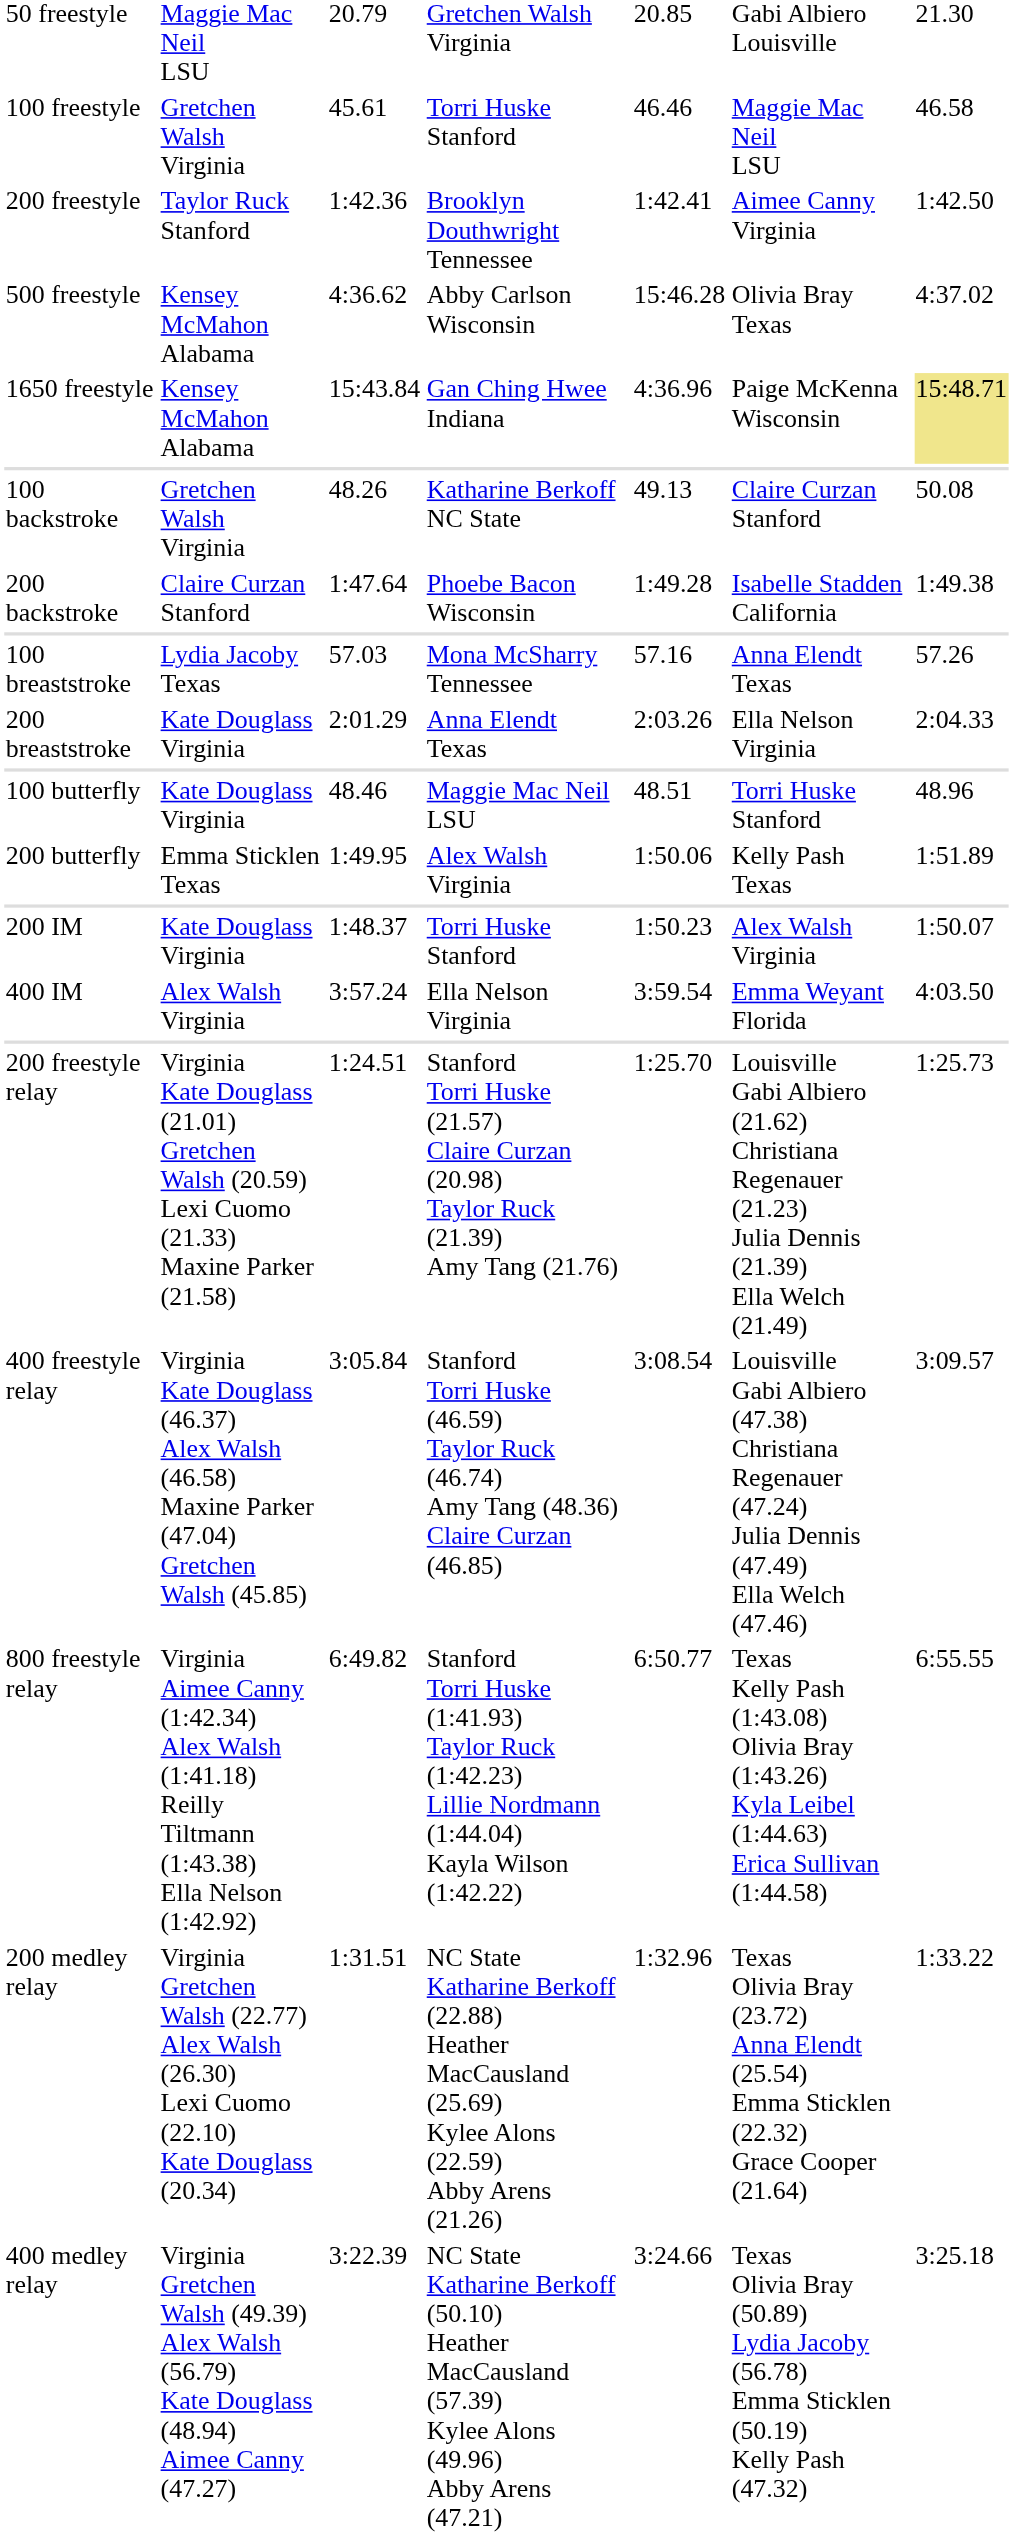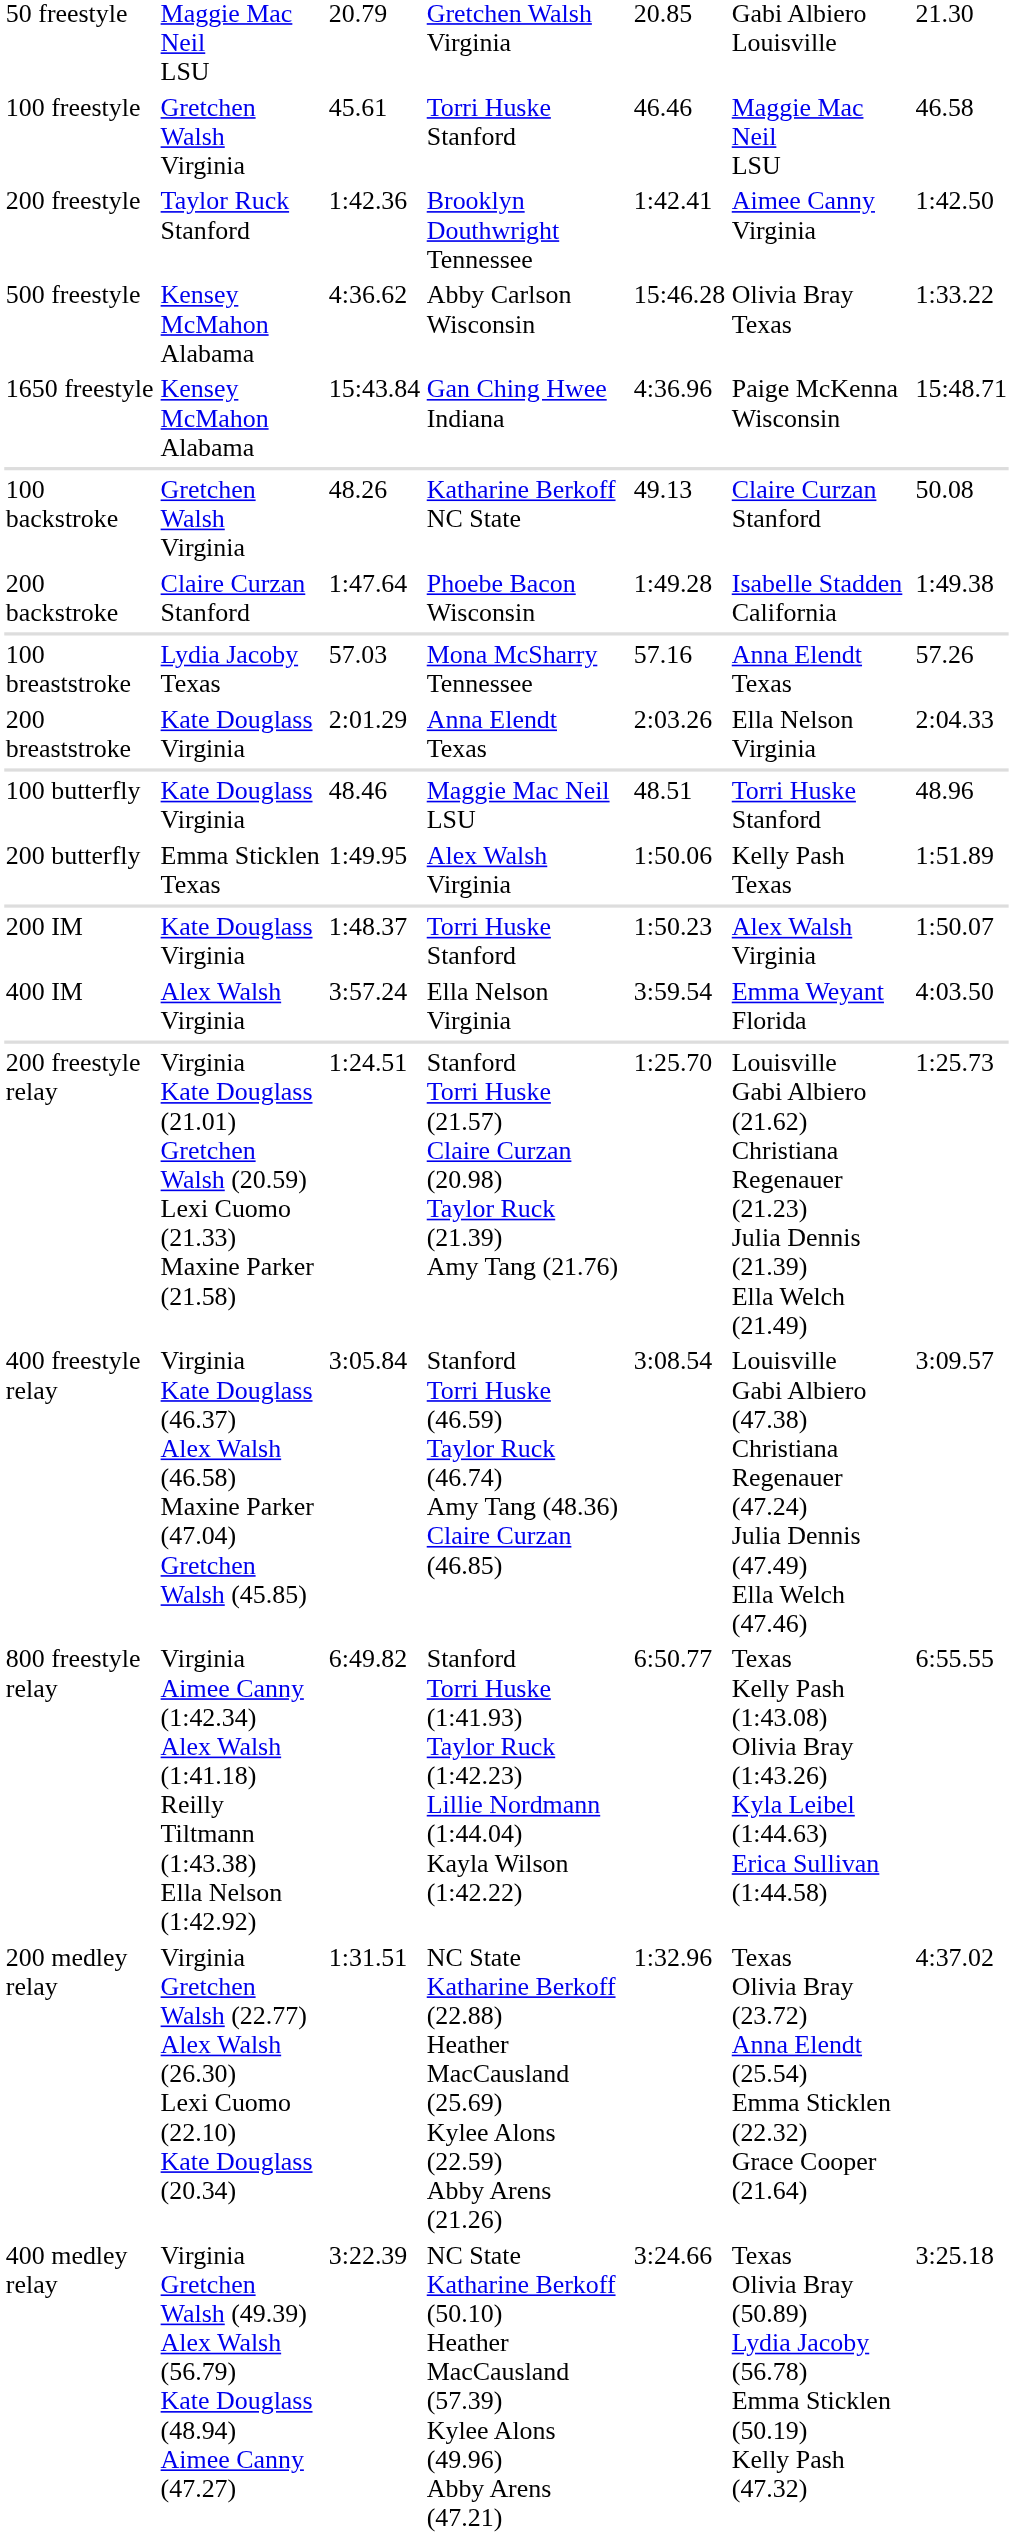 <table>
 <tr valign="top">
 <td>50 freestyle</td>
 <td><a href='#'>Maggie Mac Neil</a> <br> LSU</td>
 <td>20.79</td>
 <td><a href='#'>Gretchen Walsh</a> <br> Virginia</td>
 <td>20.85</td>
 <td>Gabi Albiero <br> Louisville</td>
 <td>21.30</td>
 </tr>
 <tr valign="top">
 <td>100 freestyle</td>
 <td><a href='#'>Gretchen Walsh</a> <br> Virginia</td>
 <td>45.61</td>
 <td><a href='#'>Torri Huske</a> <br> Stanford</td>
 <td>46.46</td>
 <td><a href='#'>Maggie Mac Neil</a> <br> LSU</td>
 <td>46.58</td>
 </tr>
 <tr valign="top">
 <td>200 freestyle</td>
 <td><a href='#'>Taylor Ruck</a> <br> Stanford</td>
 <td>1:42.36</td>
 <td><a href='#'>Brooklyn Douthwright</a> <br> Tennessee</td>
 <td>1:42.41</td>
 <td><a href='#'>Aimee Canny</a> <br> Virginia</td>
 <td>1:42.50</td>
 </tr>
 <tr valign="top">
 <td>500 freestyle</td>
 <td><a href='#'>Kensey McMahon</a> <br> Alabama</td>
 <td>4:36.62</td>
 <td>Abby Carlson <br> Wisconsin</td>
 <td>15:46.28</td>
 <td>Olivia Bray <br> Texas</td>
-<td>4:37.02</td>
+<td>1:33.22</td>
 </tr>
 <tr valign="top">
 <td>1650 freestyle</td>
 <td><a href='#'>Kensey McMahon</a> <br> Alabama</td>
 <td>15:43.84</td>
 <td><a href='#'>Gan Ching Hwee</a> <br> Indiana</td>
 <td>4:36.96</td>
 <td>Paige McKenna <br> Wisconsin</td>
-<td style="background: khaki;">15:48.71</td>
+<td>15:48.71</td>
 </tr>
 <tr bgcolor=#DDDDDD>
 <td colspan=10></td>
 </tr>
 <tr valign="top">
 <td>100 backstroke</td>
 <td><a href='#'>Gretchen Walsh</a> <br> Virginia</td>
 <td>48.26</td>
 <td><a href='#'>Katharine Berkoff</a> <br> NC State</td>
 <td>49.13</td>
 <td><a href='#'>Claire Curzan</a> <br> Stanford</td>
 <td>50.08</td>
 </tr>
 <tr valign="top">
 <td>200 backstroke</td>
 <td><a href='#'>Claire Curzan</a> <br>Stanford</td>
 <td>1:47.64</td>
 <td><a href='#'>Phoebe Bacon</a> <br>Wisconsin</td>
 <td>1:49.28</td>
 <td><a href='#'>Isabelle Stadden</a> <br>California</td>
 <td>1:49.38</td>
 </tr>
 <tr bgcolor=#DDDDDD>
 <td colspan=10></td>
 </tr>
 <tr valign="top">
 <td>100 breaststroke</td>
 <td><a href='#'>Lydia Jacoby</a> <br> Texas</td>
 <td>57.03</td>
 <td><a href='#'>Mona McSharry</a> <br> Tennessee</td>
 <td>57.16</td>
 <td><a href='#'>Anna Elendt</a> <br> Texas</td>
 <td>57.26</td>
 </tr>
 <tr valign="top">
 <td>200 breaststroke</td>
 <td><a href='#'>Kate Douglass</a> <br>Virginia</td>
 <td>2:01.29</td>
 <td><a href='#'>Anna Elendt</a> <br>Texas</td>
 <td>2:03.26</td>
 <td>Ella Nelson <br>Virginia</td>
 <td>2:04.33</td>
 </tr>
 <tr bgcolor=#DDDDDD>
 <td colspan=10></td>
 </tr>
 <tr valign="top">
 <td>100 butterfly</td>
 <td><a href='#'>Kate Douglass</a> <br>Virginia</td>
 <td>48.46</td>
 <td><a href='#'>Maggie Mac Neil</a> <br>LSU</td>
 <td>48.51</td>
 <td><a href='#'>Torri Huske</a> <br>Stanford</td>
 <td>48.96</td>
 </tr>
 <tr valign="top">
 <td>200 butterfly</td>
 <td>Emma Sticklen <br>Texas</td>
 <td>1:49.95</td>
 <td><a href='#'>Alex Walsh</a> <br>Virginia</td>
 <td>1:50.06</td>
 <td>Kelly Pash <br>Texas</td>
 <td>1:51.89</td>
 </tr>
 <tr bgcolor=#DDDDDD>
 <td colspan=10></td>
 </tr>
 <tr valign="top">
 <td>200 IM</td>
 <td><a href='#'>Kate Douglass</a> <br>Virginia</td>
 <td>1:48.37</td>
 <td><a href='#'>Torri Huske</a> <br>Stanford</td>
 <td>1:50.23</td>
 <td><a href='#'>Alex Walsh</a> <br>Virginia</td>
 <td>1:50.07</td>
 </tr>
 <tr valign="top">
 <td>400 IM</td>
 <td><a href='#'>Alex Walsh</a> <br>Virginia</td>
 <td>3:57.24</td>
 <td>Ella Nelson <br>Virginia</td>
 <td>3:59.54</td>
 <td><a href='#'>Emma Weyant</a><br>Florida</td>
 <td>4:03.50</td>
 </tr>
 <tr bgcolor=#DDDDDD>
 <td colspan=10></td>
 </tr>
 <tr valign="top">
 <td>200 freestyle relay</td>
 <td>Virginia<br><a href='#'>Kate Douglass</a> (21.01)<br><a href='#'>Gretchen Walsh</a> (20.59)<br>Lexi Cuomo (21.33)<br>Maxine Parker (21.58)</td>
 <td>1:24.51</td>
 <td>Stanford<br><a href='#'>Torri Huske</a> (21.57)<br><a href='#'>Claire Curzan</a> (20.98)<br><a href='#'>Taylor Ruck</a> (21.39)<br>Amy Tang (21.76)</td>
 <td>1:25.70</td>
 <td>Louisville<br>Gabi Albiero (21.62)<br>Christiana Regenauer (21.23)<br>Julia Dennis (21.39)<br>Ella Welch (21.49)</td>
 <td>1:25.73</td>
 </tr>
 <tr valign="top">
 <td>400 freestyle relay</td>
 <td>Virginia<br><a href='#'>Kate Douglass</a> (46.37)<br><a href='#'>Alex Walsh</a> (46.58)<br>Maxine Parker (47.04)<br><a href='#'>Gretchen Walsh</a> (45.85)</td>
 <td>3:05.84</td>
 <td>Stanford<br><a href='#'>Torri Huske</a> (46.59)<br><a href='#'>Taylor Ruck</a> (46.74)<br>Amy Tang (48.36)<br><a href='#'>Claire Curzan</a> (46.85)</td>
 <td>3:08.54</td>
 <td>Louisville<br>Gabi Albiero (47.38)<br>Christiana Regenauer (47.24)<br>Julia Dennis (47.49)<br>Ella Welch (47.46)</td>
 <td>3:09.57</td>
 </tr>
 <tr valign="top">
 <td>800 freestyle relay</td>
 <td>Virginia<br><a href='#'>Aimee Canny</a> (1:42.34)<br><a href='#'>Alex Walsh</a> (1:41.18)<br>Reilly Tiltmann (1:43.38)<br>Ella Nelson (1:42.92)</td>
 <td>6:49.82</td>
 <td>Stanford<br><a href='#'>Torri Huske</a> (1:41.93)<br><a href='#'>Taylor Ruck</a> (1:42.23)<br><a href='#'>Lillie Nordmann</a> (1:44.04)<br>Kayla Wilson (1:42.22)</td>
 <td>6:50.77</td>
 <td>Texas<br>Kelly Pash (1:43.08)<br>Olivia Bray (1:43.26)<br><a href='#'>Kyla Leibel</a> (1:44.63)<br><a href='#'>Erica Sullivan</a> (1:44.58)</td>
 <td>6:55.55</td>
 </tr>
 <tr valign="top">
 <td>200 medley relay</td>
 <td>Virginia<br><a href='#'>Gretchen Walsh</a> (22.77)<br><a href='#'>Alex Walsh</a> (26.30)<br>Lexi Cuomo (22.10)<br><a href='#'>Kate Douglass</a> (20.34)</td>
 <td>1:31.51</td>
 <td>NC State<br><a href='#'>Katharine Berkoff</a> (22.88)<br>Heather MacCausland (25.69)<br>Kylee Alons (22.59)<br>Abby Arens (21.26)</td>
 <td>1:32.96</td>
 <td>Texas<br>Olivia Bray (23.72)<br><a href='#'>Anna Elendt</a> (25.54)<br>Emma Sticklen (22.32)<br>Grace Cooper (21.64)</td>
-<td>1:33.22</td>
+<td>4:37.02</td>
 </tr>
 <tr valign="top">
 <td>400 medley relay</td>
 <td>Virginia<br><a href='#'>Gretchen Walsh</a> (49.39)<br><a href='#'>Alex Walsh</a> (56.79)<br><a href='#'>Kate Douglass</a> (48.94)<br><a href='#'>Aimee Canny</a> (47.27)</td>
 <td>3:22.39</td>
 <td>NC State<br><a href='#'>Katharine Berkoff</a> (50.10)<br>Heather MacCausland (57.39)<br>Kylee Alons (49.96)<br>Abby Arens (47.21)</td>
 <td>3:24.66</td>
 <td>Texas<br>Olivia Bray (50.89)<br><a href='#'>Lydia Jacoby</a> (56.78)<br>Emma Sticklen (50.19)<br>Kelly Pash (47.32)</td>
 <td>3:25.18</td>
 </tr>
 </table>
